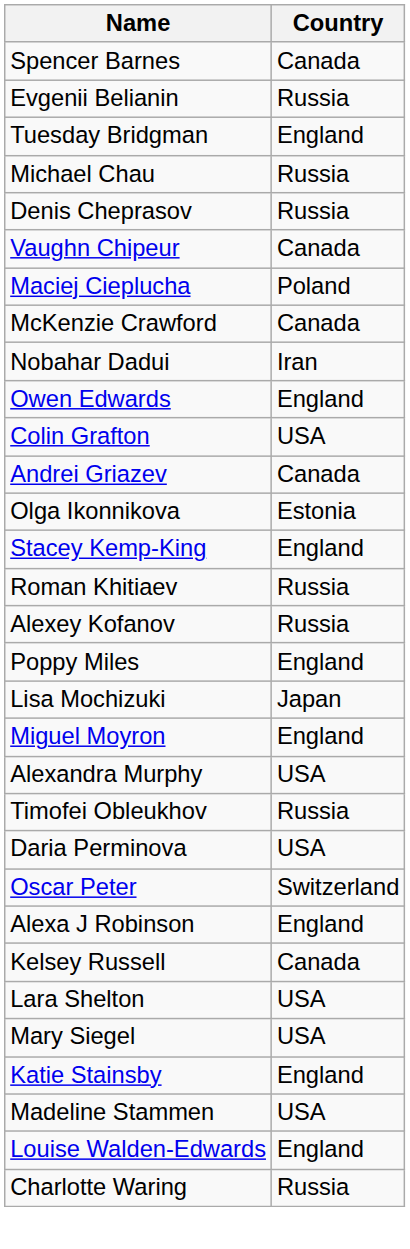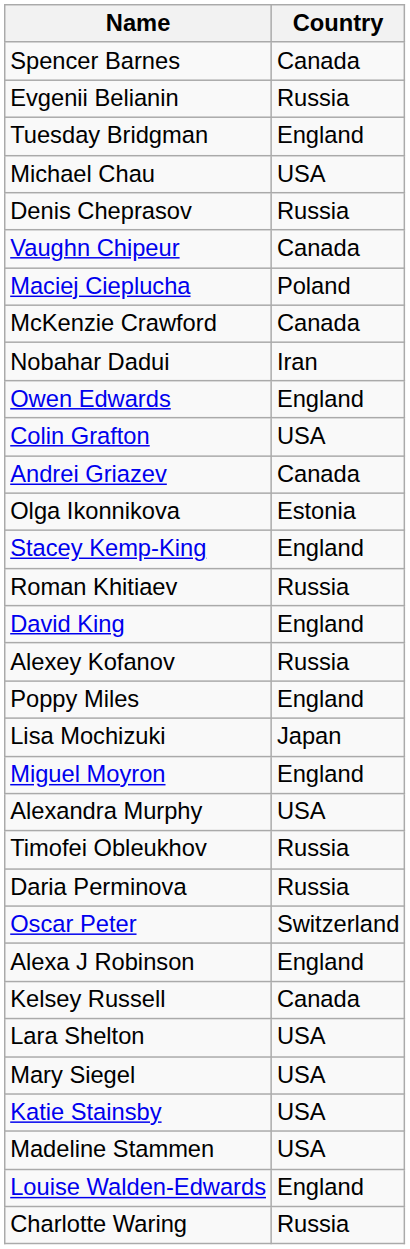 <table class="wikitable">
 <tr>
 <th>Name</th>
 <th>Country</th>
 </tr>
 <tr>
 <td>Spencer Barnes</td>
 <td>Canada</td>
 </tr>
 <tr>
 <td>Evgenii Belianin</td>
 <td>Russia</td>
 </tr>
 <tr>
 <td>Tuesday Bridgman</td>
 <td>England</td>
 </tr>
 <tr>
 <td>Michael Chau</td>
-<td>Russia</td>
+<td>USA</td>
 </tr>
 <tr>
 <td>Denis Cheprasov</td>
 <td>Russia</td>
 </tr>
 <tr>
 <td><a href='#'>Vaughn Chipeur</a></td>
 <td>Canada</td>
 </tr>
 <tr>
 <td><a href='#'>Maciej Cieplucha</a></td>
 <td>Poland</td>
 </tr>
 <tr>
 <td>McKenzie Crawford</td>
 <td>Canada</td>
 </tr>
 <tr>
 <td>Nobahar Dadui</td>
 <td>Iran</td>
 </tr>
 <tr>
 <td><a href='#'>Owen Edwards</a></td>
 <td>England</td>
 </tr>
 <tr>
 <td><a href='#'>Colin Grafton</a></td>
 <td>USA</td>
 </tr>
 <tr>
 <td><a href='#'>Andrei Griazev</a></td>
 <td>Canada</td>
 </tr>
 <tr>
 <td>Olga Ikonnikova</td>
 <td>Estonia</td>
 </tr>
 <tr>
 <td><a href='#'>Stacey Kemp-King</a></td>
 <td>England</td>
 </tr>
 <tr>
 <td>Roman Khitiaev</td>
 <td>Russia</td>
 </tr>
 <tr>
+<td><a href='#'>David King</a></td>
+<td>England</td>
+</tr>
+<tr>
 <td>Alexey Kofanov</td>
 <td>Russia</td>
 </tr>
 <tr>
 <td>Poppy Miles</td>
 <td>England</td>
 </tr>
 <tr>
 <td>Lisa Mochizuki</td>
 <td>Japan</td>
 </tr>
 <tr>
 <td><a href='#'>Miguel Moyron</a></td>
 <td>England</td>
 </tr>
 <tr>
 <td>Alexandra Murphy</td>
 <td>USA</td>
 </tr>
 <tr>
 <td>Timofei Obleukhov</td>
 <td>Russia</td>
 </tr>
 <tr>
 <td>Daria Perminova</td>
-<td>USA</td>
+<td>Russia</td>
 </tr>
 <tr>
 <td><a href='#'>Oscar Peter</a></td>
 <td>Switzerland</td>
 </tr>
 <tr>
 <td>Alexa J Robinson</td>
 <td>England</td>
 </tr>
 <tr>
 <td>Kelsey Russell</td>
 <td>Canada</td>
 </tr>
 <tr>
 <td>Lara Shelton</td>
 <td>USA</td>
 </tr>
 <tr>
 <td>Mary Siegel</td>
 <td>USA</td>
 </tr>
 <tr>
 <td><a href='#'>Katie Stainsby</a></td>
-<td>England</td>
+<td>USA</td>
 </tr>
 <tr>
 <td>Madeline Stammen</td>
 <td>USA</td>
 </tr>
 <tr>
 <td><a href='#'>Louise Walden-Edwards</a></td>
 <td>England</td>
 </tr>
 <tr>
 <td>Charlotte Waring</td>
 <td>Russia</td>
 </tr>
 </table>
